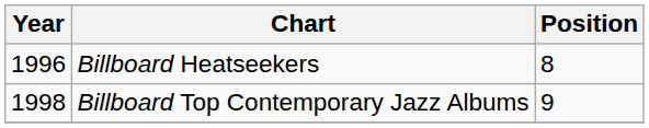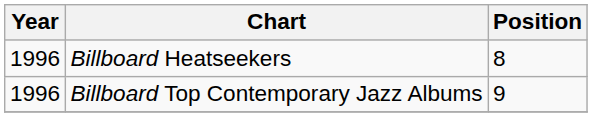 <table class="wikitable">
 <tr>
 <th>Year</th>
 <th>Chart</th>
 <th>Position</th>
 </tr>
 <tr>
 <td>1996</td>
 <td><em>Billboard</em> Heatseekers</td>
 <td>8</td>
 </tr>
 <tr>
-<td>1998</td>
+<td>1996</td>
 <td><em>Billboard</em> Top Contemporary Jazz Albums</td>
 <td>9</td>
 </tr>
 <tr>
 </tr>
 </table>
